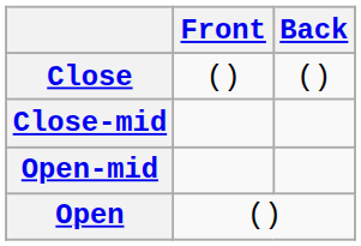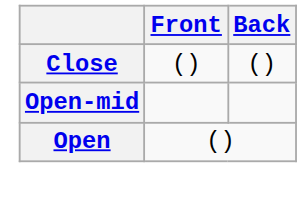 <table class="wikitable" style="text-align: center; float:right">
 <tr>
 <th></th>
 <th><a href='#'>Front</a></th>
 <th><a href='#'>Back</a></th>
 </tr>
 <tr>
 <th><a href='#'>Close</a></th>
 <td>()</td>
 <td>()</td>
 </tr>
 <tr>
-<th><a href='#'>Close-mid</a></th>
-<td></td>
-<td></td>
-</tr>
-<tr>
 <th><a href='#'>Open-mid</a></th>
 <td></td>
 <td></td>
 </tr>
 <tr>
 <th><a href='#'>Open</a></th>
 <td colspan=2>()</td>
 </tr>
 </table>
